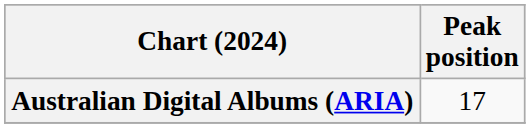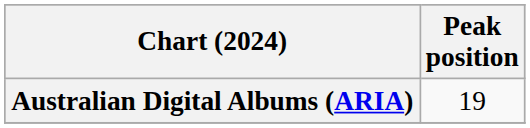 <table class="wikitable sortable plainrowheaders" style="text-align:center">
 <tr>
 <th scope="col">Chart (2024)</th>
 <th scope="col">Peak<br>position</th>
 </tr>
 <tr>
 <th scope="row">Australian Digital Albums (<a href='#'>ARIA</a>)</th>
-<td>17</td>
+<td>19</td>
 </tr>
 <tr>
 </tr>
 </table>
